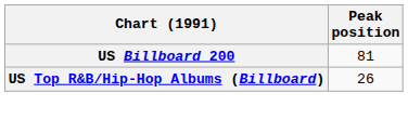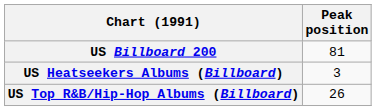 <table class="wikitable sortable plainrowheaders" style="text-align:center">
 <tr>
 <th scope="col">Chart (1991)</th>
 <th scope="col">Peak<br>position</th>
 </tr>
 <tr>
 <th scope="row">US <a href='#'><em>Billboard</em> 200</a></th>
 <td>81</td>
 </tr>
 <tr>
+<th scope="row">US <a href='#'>Heatseekers Albums</a> (<em><a href='#'>Billboard</a></em>)</th>
+<td>3</td>
+</tr>
+<tr>
 <th scope="row">US <a href='#'>Top R&B/Hip-Hop Albums</a> (<em><a href='#'>Billboard</a></em>)</th>
 <td>26</td>
 </tr>
 </table>
